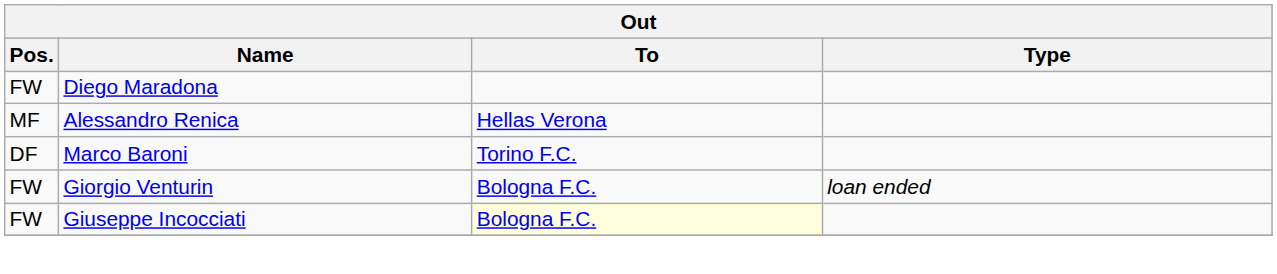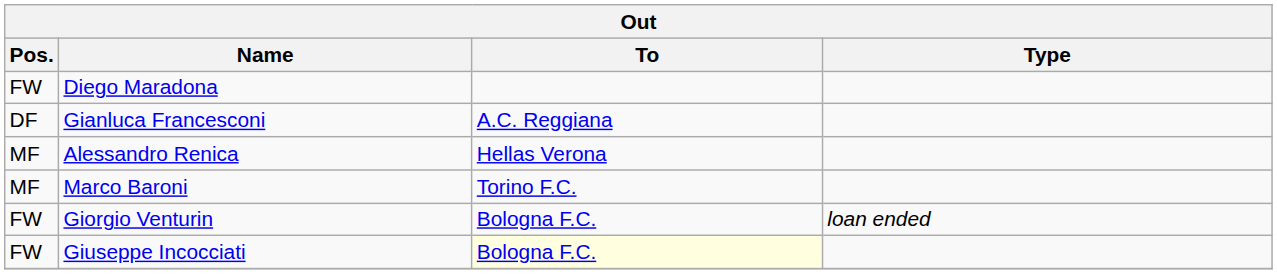 <table class="wikitable" style="font-size:90%;width:99%;">
 <tr>
 <th colspan="4">Out</th>
 </tr>
 <tr>
 <th width=3%>Pos.</th>
 <th width=33%>Name</th>
 <th width=28%>To</th>
 <th width=36%>Type</th>
 </tr>
 <tr>
 <td>FW</td>
 <td><a href='#'>Diego Maradona</a></td>
 <td></td>
 <td></td>
 </tr>
 <tr>
+<td>DF</td>
+<td><a href='#'>Gianluca Francesconi</a></td>
+<td><a href='#'>A.C. Reggiana</a></td>
+<td></td>
+</tr>
+<tr>
 <td>MF</td>
 <td><a href='#'>Alessandro Renica</a></td>
 <td><a href='#'>Hellas Verona</a></td>
 <td></td>
 </tr>
 <tr>
-<td>DF</td>
+<td>MF</td>
 <td><a href='#'>Marco Baroni</a></td>
 <td><a href='#'>Torino F.C.</a></td>
 <td></td>
 </tr>
 <tr>
 <td>FW</td>
 <td><a href='#'>Giorgio Venturin</a></td>
 <td><a href='#'>Bologna F.C.</a></td>
 <td><em>loan ended</em></td>
 </tr>
 <tr>
 <td>FW</td>
 <td><a href='#'>Giuseppe Incocciati</a></td>
 <td style="background: lightyellow;"><a href='#'>Bologna F.C.</a></td>
 <td></td>
 </tr>
 <tr>
 </tr>
 </table>
